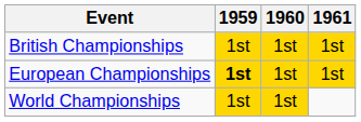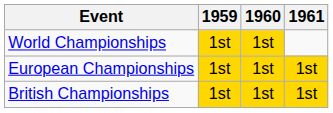 <table class="wikitable">
 <tr>
 <th>Event</th>
 <th>1959</th>
 <th>1960</th>
 <th>1961</th>
 </tr>
 <tr>
+<td><a href='#'>World Championships</a></td>
+<td align="center" bgcolor="gold">1st</td>
+<td align="center" bgcolor="gold">1st</td>
+<td></td>
+</tr>
+<tr>
+<td><a href='#'>European Championships</a></td>
+<td align="center" bgcolor="gold">1st</td>
+<td align="center" bgcolor="gold">1st</td>
+<td align="center" bgcolor="gold">1st</td>
+</tr>
+<tr>
 <td><a href='#'>British Championships</a></td>
 <td align="center" bgcolor="gold">1st</td>
 <td align="center" bgcolor="gold">1st</td>
 <td align="center" bgcolor="gold">1st</td>
 </tr>
-<tr>
-<td><a href='#'>European Championships</a></td>
-<td align="center" bgcolor="gold"><strong>1st</strong></td>
-<td align="center" bgcolor="gold">1st</td>
-<td align="center" bgcolor="gold">1st</td>
-</tr>
-<tr>
-<td><a href='#'>World Championships</a></td>
-<td align="center" bgcolor="gold">1st</td>
-<td align="center" bgcolor="gold">1st</td>
-<td></td>
-</tr>
 </table>
